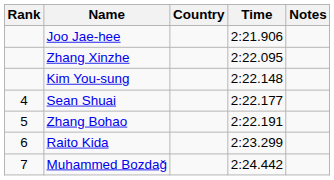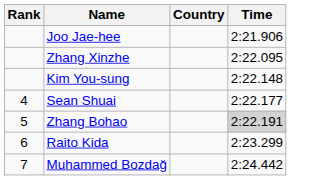 <table class="wikitable sortable" style="text-align:center">
 <tr>
 <th>Rank</th>
 <th>Name</th>
 <th>Country</th>
 <th>Time</th>
-<th>Notes</th>
 </tr>
 <tr>
 <td></td>
 <td align=left><a href='#'>Joo Jae-hee</a></td>
 <td align=left></td>
 <td>2:21.906</td>
-<td></td>
 </tr>
 <tr>
 <td></td>
 <td align=left><a href='#'>Zhang Xinzhe</a></td>
 <td align=left></td>
 <td>2:22.095</td>
-<td></td>
 </tr>
 <tr>
 <td></td>
 <td align=left><a href='#'>Kim You-sung</a></td>
 <td align=left></td>
 <td>2:22.148</td>
-<td></td>
 </tr>
 <tr>
 <td>4</td>
 <td align=left><a href='#'>Sean Shuai</a></td>
 <td align=left></td>
 <td>2:22.177</td>
-<td></td>
 </tr>
 <tr>
 <td>5</td>
 <td align=left><a href='#'>Zhang Bohao</a></td>
 <td align=left></td>
-<td>2:22.191</td>
-<td></td>
+<td style="background: lightgrey;">2:22.191</td>
 </tr>
 <tr>
 <td>6</td>
 <td align=left><a href='#'>Raito Kida</a></td>
 <td align=left></td>
 <td>2:23.299</td>
-<td></td>
 </tr>
 <tr>
 <td>7</td>
 <td align=left><a href='#'>Muhammed Bozdağ</a></td>
 <td align=left></td>
 <td>2:24.442</td>
-<td></td>
 </tr>
 </table>
